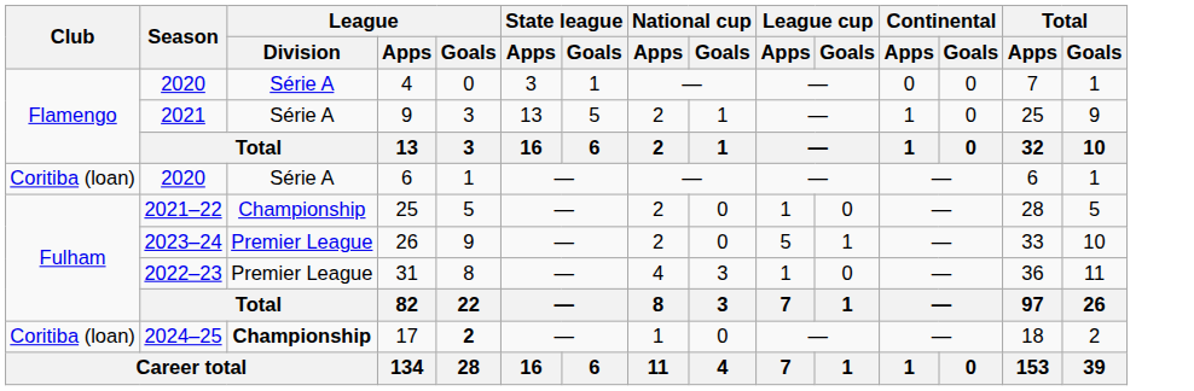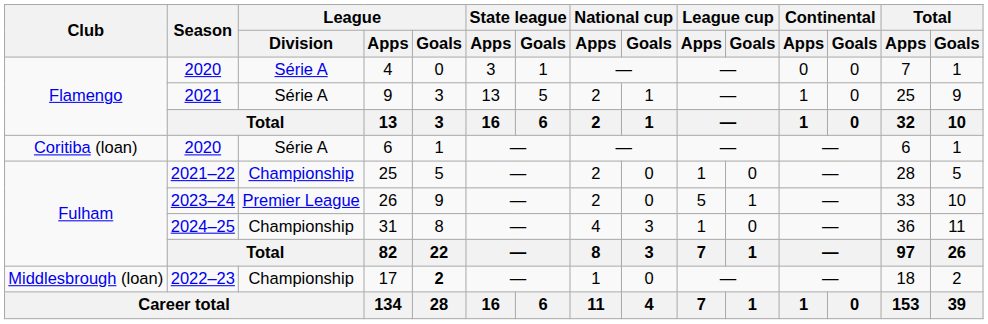 <table class="wikitable" style="text-align:center">
 <tr>
 <th rowspan="2">Club</th>
 <th rowspan="2">Season</th>
 <th colspan="3">League</th>
 <th colspan="2">State league</th>
 <th colspan="2">National cup</th>
 <th colspan="2">League cup</th>
 <th colspan="2">Continental</th>
 <th colspan="2">Total</th>
 </tr>
 <tr>
 <th>Division</th>
 <th>Apps</th>
 <th>Goals</th>
 <th>Apps</th>
 <th>Goals</th>
 <th>Apps</th>
 <th>Goals</th>
 <th>Apps</th>
 <th>Goals</th>
 <th>Apps</th>
 <th>Goals</th>
 <th>Apps</th>
 <th>Goals</th>
 </tr>
 <tr>
 <td rowspan="3"><a href='#'>Flamengo</a></td>
 <td><a href='#'>2020</a></td>
 <td><a href='#'>Série A</a></td>
 <td>4</td>
 <td>0</td>
 <td>3</td>
 <td>1</td>
 <td colspan="2">—</td>
 <td colspan="2">—</td>
 <td>0</td>
 <td>0</td>
 <td>7</td>
 <td>1</td>
 </tr>
 <tr>
 <td><a href='#'>2021</a></td>
 <td>Série A</td>
 <td>9</td>
 <td>3</td>
 <td>13</td>
 <td>5</td>
 <td>2</td>
 <td>1</td>
 <td colspan="2">—</td>
 <td>1</td>
 <td>0</td>
 <td>25</td>
 <td>9</td>
 </tr>
 <tr>
 <th colspan="2">Total</th>
 <th>13</th>
 <th>3</th>
 <th>16</th>
 <th>6</th>
 <th>2</th>
 <th>1</th>
 <th colspan="2">—</th>
 <th>1</th>
 <th>0</th>
 <th>32</th>
 <th>10</th>
 </tr>
 <tr>
 <td><a href='#'>Coritiba</a> (loan)</td>
 <td><a href='#'>2020</a></td>
 <td>Série A</td>
 <td>6</td>
 <td>1</td>
 <td colspan="2">—</td>
 <td colspan="2">—</td>
 <td colspan="2">—</td>
 <td colspan="2">—</td>
 <td>6</td>
 <td>1</td>
 </tr>
 <tr>
 <td rowspan="4"><a href='#'>Fulham</a></td>
 <td><a href='#'>2021–22</a></td>
 <td><a href='#'>Championship</a></td>
 <td>25</td>
 <td>5</td>
 <td colspan="2">—</td>
 <td>2</td>
 <td>0</td>
 <td>1</td>
 <td>0</td>
 <td colspan="2">—</td>
 <td>28</td>
 <td>5</td>
 </tr>
 <tr>
 <td><a href='#'>2023–24</a></td>
 <td><a href='#'>Premier League</a></td>
 <td>26</td>
 <td>9</td>
 <td colspan="2">—</td>
 <td>2</td>
 <td>0</td>
 <td>5</td>
 <td>1</td>
 <td colspan="2">—</td>
 <td>33</td>
 <td>10</td>
 </tr>
 <tr>
-<td><a href='#'>2022–23</a></td>
-<td>Premier League</td>
+<td><a href='#'>2024–25</a></td>
+<td>Championship</td>
 <td>31</td>
 <td>8</td>
 <td colspan="2">—</td>
 <td>4</td>
 <td>3</td>
 <td>1</td>
 <td>0</td>
 <td colspan="2">—</td>
 <td>36</td>
 <td>11</td>
 </tr>
 <tr>
 <th colspan="2">Total</th>
 <th>82</th>
 <th>22</th>
 <th colspan="2">—</th>
 <th>8</th>
 <th>3</th>
 <th>7</th>
 <th>1</th>
 <th colspan="2">—</th>
 <th>97</th>
 <th>26</th>
 </tr>
 <tr>
-<td><a href='#'>Coritiba</a> (loan)</td>
-<td><a href='#'>2024–25</a></td>
-<td><strong>Championship</strong></td>
+<td><a href='#'>Middlesbrough</a> (loan)</td>
+<td><a href='#'>2022–23</a></td>
+<td>Championship</td>
 <td>17</td>
 <td><strong>2</strong></td>
 <td colspan="2">—</td>
 <td>1</td>
 <td>0</td>
 <td colspan="2">—</td>
 <td colspan="2">—</td>
 <td>18</td>
 <td>2</td>
 </tr>
 <tr>
 <th colspan="3">Career total</th>
 <th>134</th>
 <th>28</th>
 <th>16</th>
 <th>6</th>
 <th>11</th>
 <th>4</th>
 <th>7</th>
 <th>1</th>
 <th>1</th>
 <th>0</th>
 <th>153</th>
 <th>39</th>
 </tr>
 </table>
